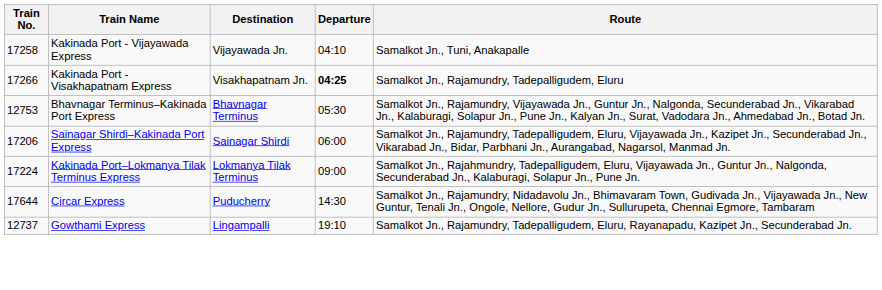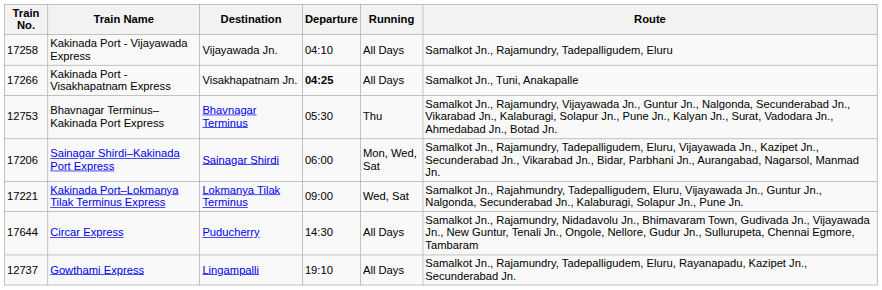 <table class="wikitable">
 <tr>
 <th>Train No.</th>
 <th>Train Name</th>
 <th>Destination</th>
 <th>Departure</th>
+<th>Running</th>
 <th>Route</th>
 </tr>
 <tr>
 <td>17258</td>
 <td>Kakinada Port - Vijayawada Express</td>
 <td>Vijayawada Jn.</td>
 <td>04:10</td>
-<td>Samalkot Jn., Tuni, Anakapalle</td>
+<td>All Days</td>
+<td>Samalkot Jn., Rajamundry, Tadepalligudem, Eluru</td>
 </tr>
 <tr>
 <td>17266</td>
 <td>Kakinada Port - Visakhapatnam Express</td>
 <td>Visakhapatnam Jn.</td>
 <td><strong>04:25</strong></td>
-<td>Samalkot Jn., Rajamundry, Tadepalligudem, Eluru</td>
+<td>All Days</td>
+<td>Samalkot Jn., Tuni, Anakapalle</td>
 </tr>
 <tr>
 <td>12753</td>
 <td>Bhavnagar Terminus–Kakinada Port Express</td>
 <td><a href='#'>Bhavnagar Terminus</a></td>
 <td>05:30</td>
+<td>Thu</td>
 <td>Samalkot Jn., Rajamundry, Vijayawada Jn., Guntur Jn., Nalgonda, Secunderabad Jn., Vikarabad Jn., Kalaburagi, Solapur Jn., Pune Jn., Kalyan Jn., Surat, Vadodara Jn., Ahmedabad Jn., Botad Jn.</td>
 </tr>
 <tr>
 <td>17206</td>
 <td><a href='#'>Sainagar Shirdi–Kakinada Port Express</a></td>
 <td><a href='#'>Sainagar Shirdi</a></td>
 <td>06:00</td>
+<td>Mon, Wed, Sat</td>
 <td>Samalkot Jn., Rajamundry, Tadepalligudem, Eluru, Vijayawada Jn., Kazipet Jn., Secunderabad Jn., Vikarabad Jn., Bidar, Parbhani Jn., Aurangabad, Nagarsol, Manmad Jn.</td>
 </tr>
 <tr>
-<td>17224</td>
+<td>17221</td>
 <td><a href='#'>Kakinada Port–Lokmanya Tilak Terminus Express</a></td>
 <td><a href='#'>Lokmanya Tilak Terminus</a></td>
 <td>09:00</td>
+<td>Wed, Sat</td>
 <td>Samalkot Jn., Rajahmundry, Tadepalligudem, Eluru, Vijayawada Jn., Guntur Jn., Nalgonda, Secunderabad Jn., Kalaburagi, Solapur Jn., Pune Jn.</td>
 </tr>
 <tr>
 <td>17644</td>
 <td><a href='#'>Circar Express</a></td>
 <td><a href='#'>Puducherry</a></td>
 <td>14:30</td>
+<td>All Days</td>
 <td>Samalkot Jn., Rajamundry, Nidadavolu Jn., Bhimavaram Town, Gudivada Jn., Vijayawada Jn., New Guntur, Tenali Jn., Ongole, Nellore, Gudur Jn., Sullurupeta, Chennai Egmore, Tambaram</td>
 </tr>
 <tr>
 <td>12737</td>
 <td><a href='#'>Gowthami Express</a></td>
 <td><a href='#'>Lingampalli</a></td>
 <td>19:10</td>
+<td>All Days</td>
 <td>Samalkot Jn., Rajamundry, Tadepalligudem, Eluru, Rayanapadu, Kazipet Jn., Secunderabad Jn.</td>
 </tr>
 </table>
